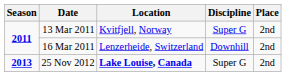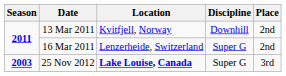 <table class="wikitable" style="font-size:95%;">
 <tr>
 <th>Season</th>
 <th>Date</th>
 <th>Location</th>
 <th>Discipline</th>
 <th>Place</th>
 </tr>
 <tr>
 <td rowspan=2 align=center><strong><a href='#'>2011</a></strong></td>
 <td align=right>13 Mar 2011</td>
 <td> <a href='#'>Kvitfjell</a>, <a href='#'>Norway</a></td>
-<td align=center><a href='#'>Super G</a></td>
+<td align=center><a href='#'>Downhill</a></td>
 <td align=center>2nd</td>
 </tr>
 <tr>
 <td align=right>16 Mar 2011</td>
 <td> <a href='#'>Lenzerheide</a>, <a href='#'>Switzerland</a></td>
-<td align=center><a href='#'>Downhill</a></td>
+<td align=center><a href='#'>Super G</a></td>
 <td align=center>2nd</td>
 </tr>
 <tr>
-<td rowspan=1 align=center><strong><a href='#'>2013</a></strong></td>
+<td rowspan=1 align=center><strong><a href='#'>2003</a></strong></td>
 <td align=right>25 Nov  2012</td>
 <td><strong> <a href='#'>Lake Louise</a>, <a href='#'>Canada</a></strong></td>
 <td align=center>Super G</td>
-<td align=center>2nd</td>
+<td align=center>3rd</td>
 </tr>
 </table>
